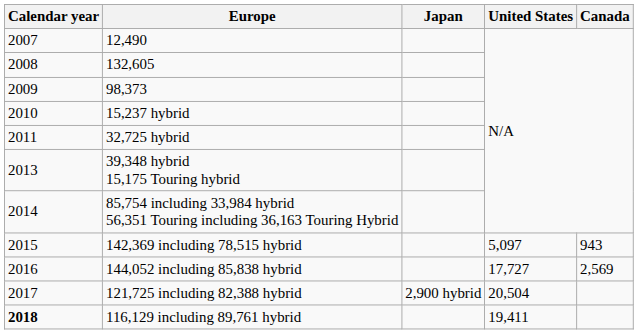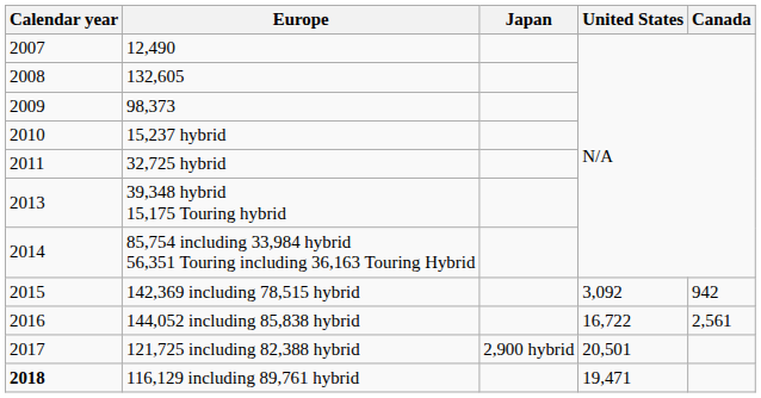 <table class=wikitable style="font-size:97%">
 <tr>
 <th>Calendar year</th>
 <th>Europe</th>
 <th>Japan</th>
 <th>United States</th>
 <th>Canada</th>
 </tr>
 <tr>
 <td>2007</td>
 <td>12,490</td>
 <td></td>
 <td rowspan = 7 colspan =2>N/A</td>
 </tr>
 <tr>
 <td>2008</td>
 <td>132,605</td>
 <td></td>
 </tr>
 <tr>
 <td>2009</td>
 <td>98,373</td>
 </tr>
 <tr>
 <td>2010</td>
 <td>15,237 hybrid</td>
 <td></td>
 </tr>
 <tr>
 <td>2011</td>
 <td>32,725 hybrid</td>
 <td></td>
 </tr>
 <tr>
 <td>2013</td>
 <td>39,348 hybrid<br>15,175 Touring hybrid</td>
 <td></td>
 </tr>
 <tr>
 <td>2014</td>
 <td>85,754 including 33,984 hybrid<br>56,351 Touring including 36,163 Touring Hybrid</td>
 <td></td>
 </tr>
 <tr>
 <td>2015</td>
 <td>142,369 including 78,515 hybrid</td>
 <td></td>
-<td>5,097</td>
-<td>943</td>
+<td>3,092</td>
+<td>942</td>
 </tr>
 <tr>
 <td>2016</td>
 <td>144,052 including 85,838 hybrid</td>
 <td></td>
-<td>17,727</td>
-<td>2,569</td>
+<td>16,722</td>
+<td>2,561</td>
 </tr>
 <tr>
 <td>2017</td>
 <td>121,725 including 82,388 hybrid</td>
 <td>2,900 hybrid</td>
-<td>20,504</td>
+<td>20,501</td>
 <td></td>
 </tr>
 <tr>
 <td><strong>2018</strong></td>
 <td>116,129 including 89,761 hybrid</td>
 <td></td>
-<td>19,411 </td>
+<td>19,471 </td>
 <td></td>
 </tr>
 </table>
